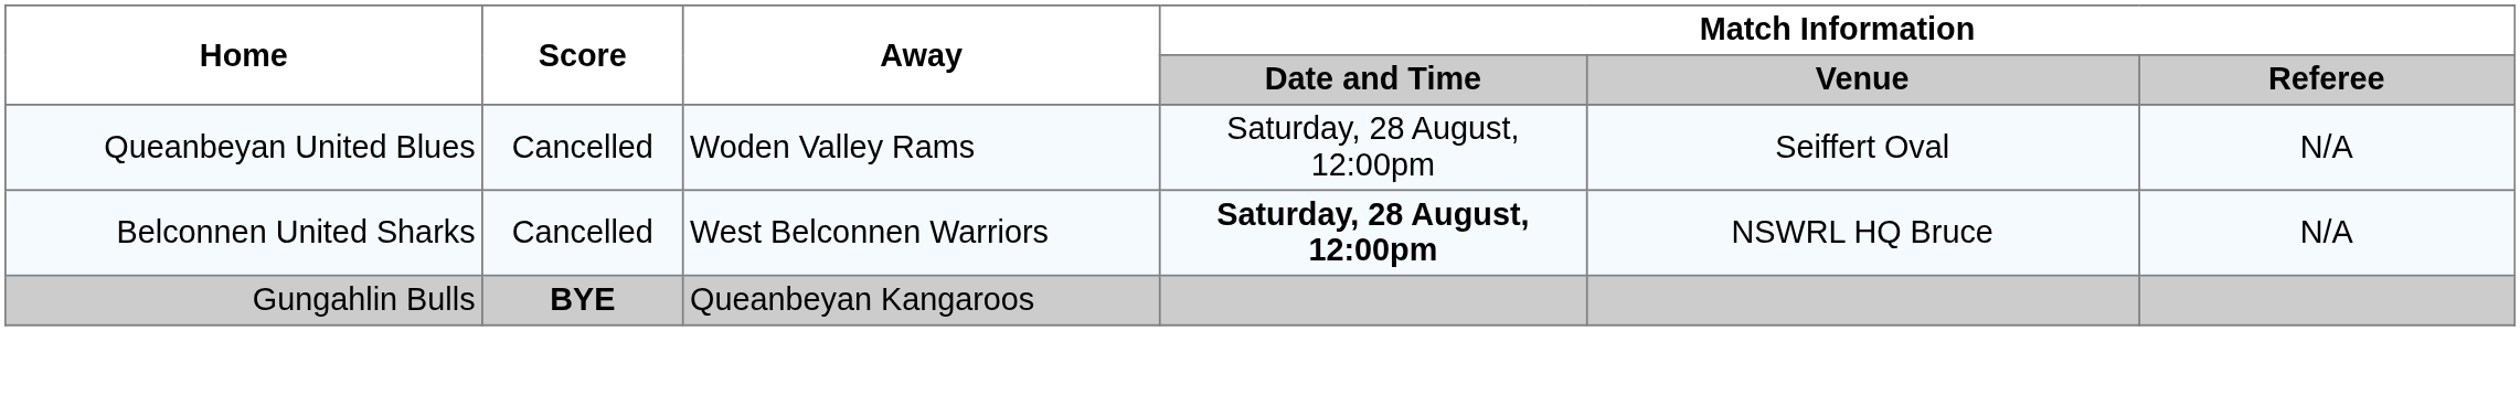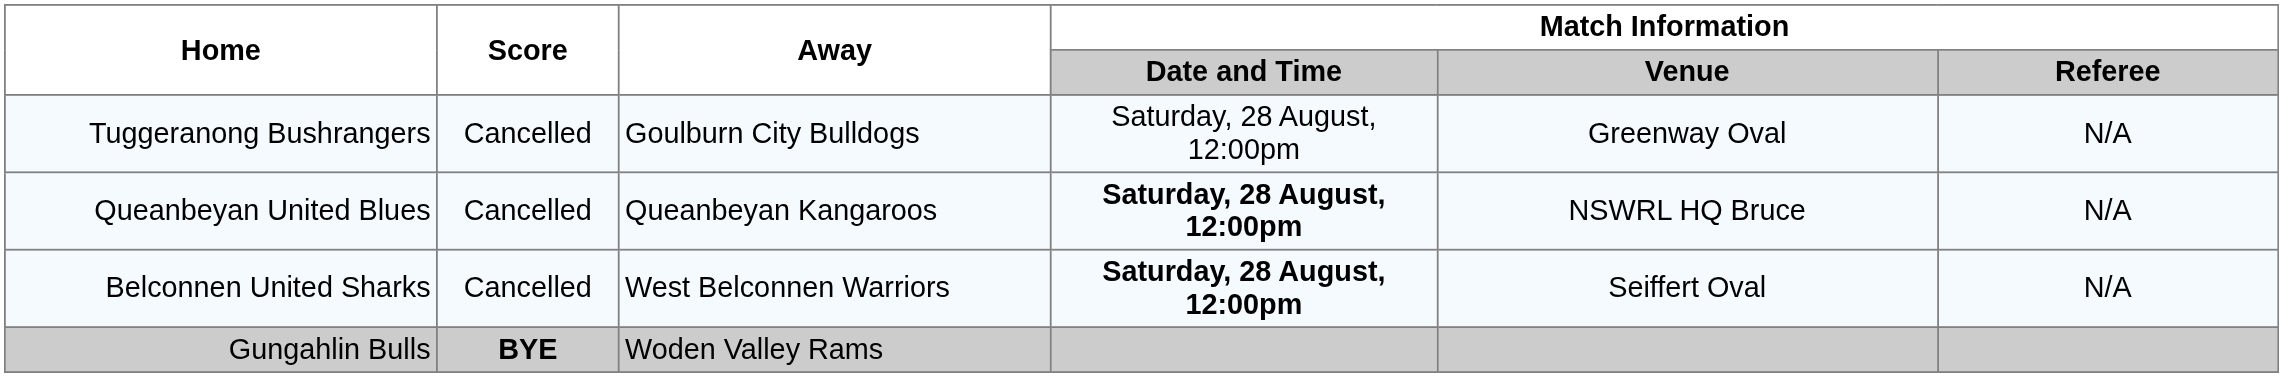 <table border="1" cellpadding="3" cellspacing="0" width="100%" style="border-collapse:collapse;  text-align:center;">
 <tr>
 <th rowspan="2" width="19%">Home</th>
 <th rowspan="2" width="8%">Score</th>
 <th rowspan="2" width="19%">Away</th>
 <th colspan="3">Match Information</th>
 </tr>
 <tr bgcolor="#CCCCCC">
 <th width="17%">Date and Time</th>
 <th width="22%">Venue</th>
 <th width="50%">Referee</th>
 </tr>
 <tr style="text-align:center; background:#f5faff;">
+<td align="right">Tuggeranong Bushrangers </td>
+<td>Cancelled</td>
+<td align="left"> Goulburn City Bulldogs</td>
+<td>Saturday, 28 August, 12:00pm</td>
+<td>Greenway Oval</td>
+<td>N/A</td>
+</tr>
+<tr style="text-align:center; background:#f5faff;">
 <td align="right">Queanbeyan United Blues </td>
 <td>Cancelled</td>
-<td align="left"> Woden Valley Rams</td>
-<td>Saturday, 28 August, 12:00pm</td>
-<td>Seiffert Oval</td>
+<td align="left"> Queanbeyan Kangaroos</td>
+<td><strong>Saturday, 28 August, 12:00pm</strong></td>
+<td>NSWRL HQ Bruce</td>
 <td>N/A</td>
 </tr>
 <tr style="text-align:center; background:#f5faff;">
 <td align="right">Belconnen United Sharks </td>
 <td>Cancelled</td>
 <td align="left"> West Belconnen Warriors</td>
 <td><strong>Saturday, 28 August, 12:00pm</strong></td>
-<td>NSWRL HQ Bruce</td>
+<td>Seiffert Oval</td>
 <td>N/A</td>
 </tr>
 <tr style="text-align:center; background:#CCCCCC;">
 <td align="right">Gungahlin Bulls </td>
 <td><strong>BYE</strong></td>
-<td align="left"> Queanbeyan Kangaroos</td>
+<td align="left"> Woden Valley Rams</td>
 <td></td>
 <td></td>
 <td></td>
 </tr>
 </table>
